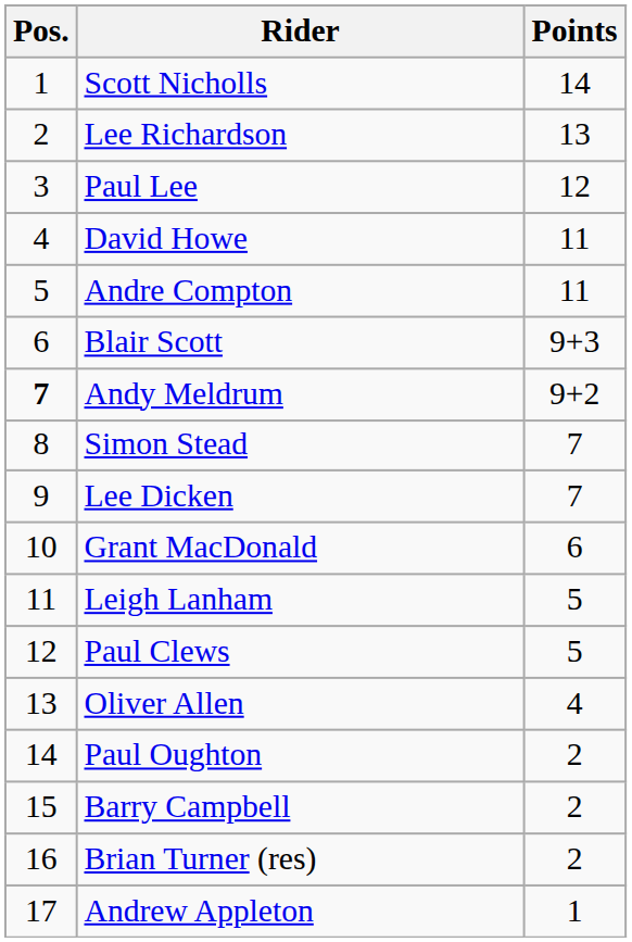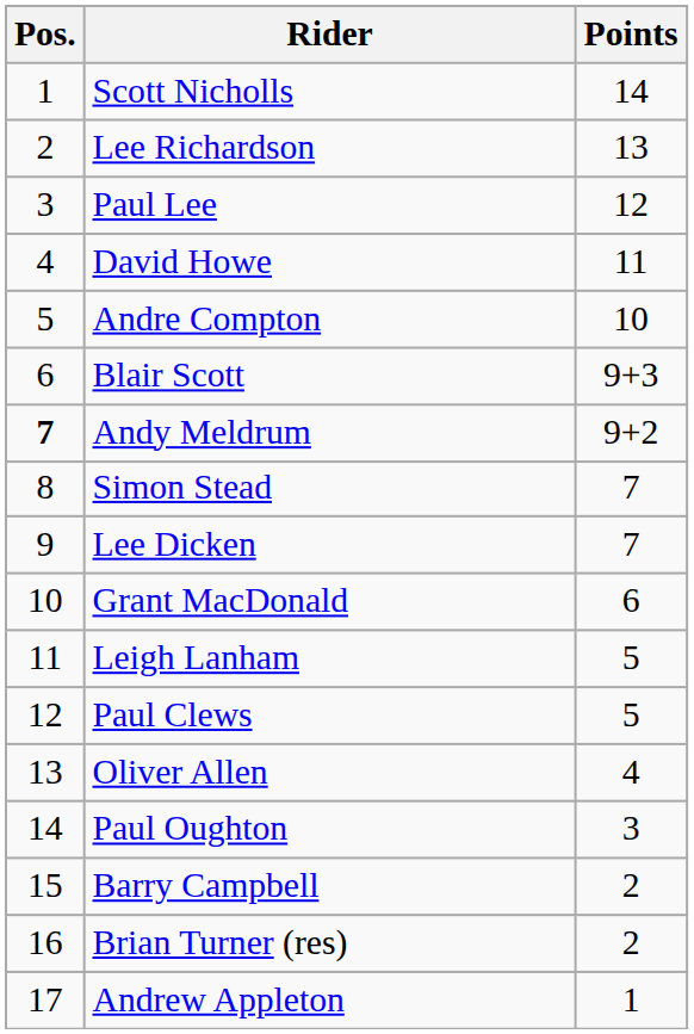 <table class=wikitable style="font-size:93%;">
 <tr>
 <th width=25px>Pos.</th>
 <th width=200px>Rider</th>
 <th width=40px>Points</th>
 </tr>
 <tr align=center>
 <td>1</td>
 <td align=left><a href='#'>Scott Nicholls</a></td>
 <td>14</td>
 </tr>
 <tr align=center>
 <td>2</td>
 <td align=left><a href='#'>Lee Richardson</a></td>
 <td>13</td>
 </tr>
 <tr align=center>
 <td>3</td>
 <td align=left><a href='#'>Paul Lee</a></td>
 <td>12</td>
 </tr>
 <tr align=center>
 <td>4</td>
 <td align=left><a href='#'>David Howe</a></td>
 <td>11</td>
 </tr>
 <tr align=center>
 <td>5</td>
 <td align=left><a href='#'>Andre Compton</a></td>
-<td>11</td>
+<td>10</td>
 </tr>
 <tr align=center>
 <td>6</td>
 <td align=left><a href='#'>Blair Scott</a></td>
 <td>9+3</td>
 </tr>
 <tr align=center>
 <td><strong>7</strong></td>
 <td align=left><a href='#'>Andy Meldrum</a></td>
 <td>9+2</td>
 </tr>
 <tr align=center>
 <td>8</td>
 <td align=left><a href='#'>Simon Stead</a></td>
 <td>7</td>
 </tr>
 <tr align=center>
 <td>9</td>
 <td align=left><a href='#'>Lee Dicken</a></td>
 <td>7</td>
 </tr>
 <tr align=center>
 <td>10</td>
 <td align=left><a href='#'>Grant MacDonald</a></td>
 <td>6</td>
 </tr>
 <tr align=center>
 <td>11</td>
 <td align=left><a href='#'>Leigh Lanham</a></td>
 <td>5</td>
 </tr>
 <tr align=center>
 <td>12</td>
 <td align=left><a href='#'>Paul Clews</a></td>
 <td>5</td>
 </tr>
 <tr align=center>
 <td>13</td>
 <td align=left><a href='#'>Oliver Allen</a></td>
 <td>4</td>
 </tr>
 <tr align=center>
 <td>14</td>
 <td align=left><a href='#'>Paul Oughton</a></td>
-<td>2</td>
+<td>3</td>
 </tr>
 <tr align=center>
 <td>15</td>
 <td align=left><a href='#'>Barry Campbell</a></td>
 <td>2</td>
 </tr>
 <tr align=center>
 <td>16</td>
 <td align=left><a href='#'>Brian Turner</a> (res)</td>
 <td>2</td>
 </tr>
 <tr align=center>
 <td>17</td>
 <td align=left><a href='#'>Andrew Appleton</a></td>
 <td>1</td>
 </tr>
 </table>
